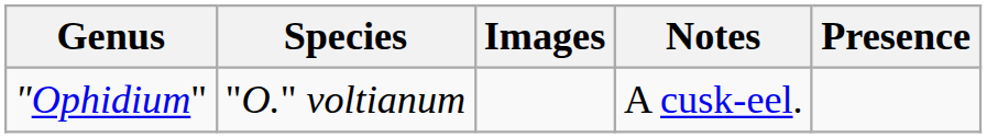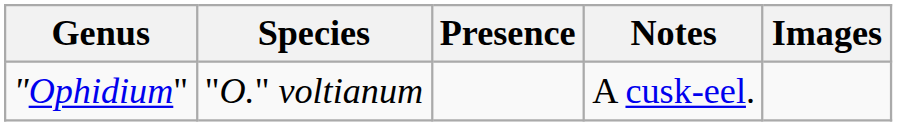 <table class="wikitable" align="center">
 <tr>
 <th>Genus</th>
 <th>Species</th>
+<th>Presence</th>
+<th>Notes</th>
 <th>Images</th>
-<th>Notes</th>
-<th>Presence</th>
 </tr>
 <tr>
 <td><em>"<a href='#'>Ophidium</a></em>"</td>
 <td>"<em>O.</em>" <em>voltianum</em></td>
 <td></td>
 <td>A <a href='#'>cusk-eel</a>.</td>
 <td></td>
 </tr>
 </table>
